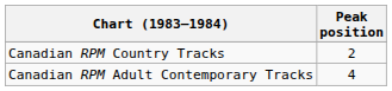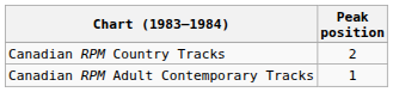 <table class="wikitable sortable">
 <tr>
 <th align="left">Chart (1983–1984)</th>
 <th align="center">Peak<br>position</th>
 </tr>
 <tr>
 </tr>
 <tr>
 </tr>
 <tr>
 </tr>
 <tr>
 <td align="left">Canadian <em>RPM</em> Country Tracks</td>
 <td align="center">2</td>
 </tr>
 <tr>
 <td align="left">Canadian <em>RPM</em> Adult Contemporary Tracks</td>
-<td align="center">4</td>
+<td align="center">1</td>
 </tr>
 </table>
